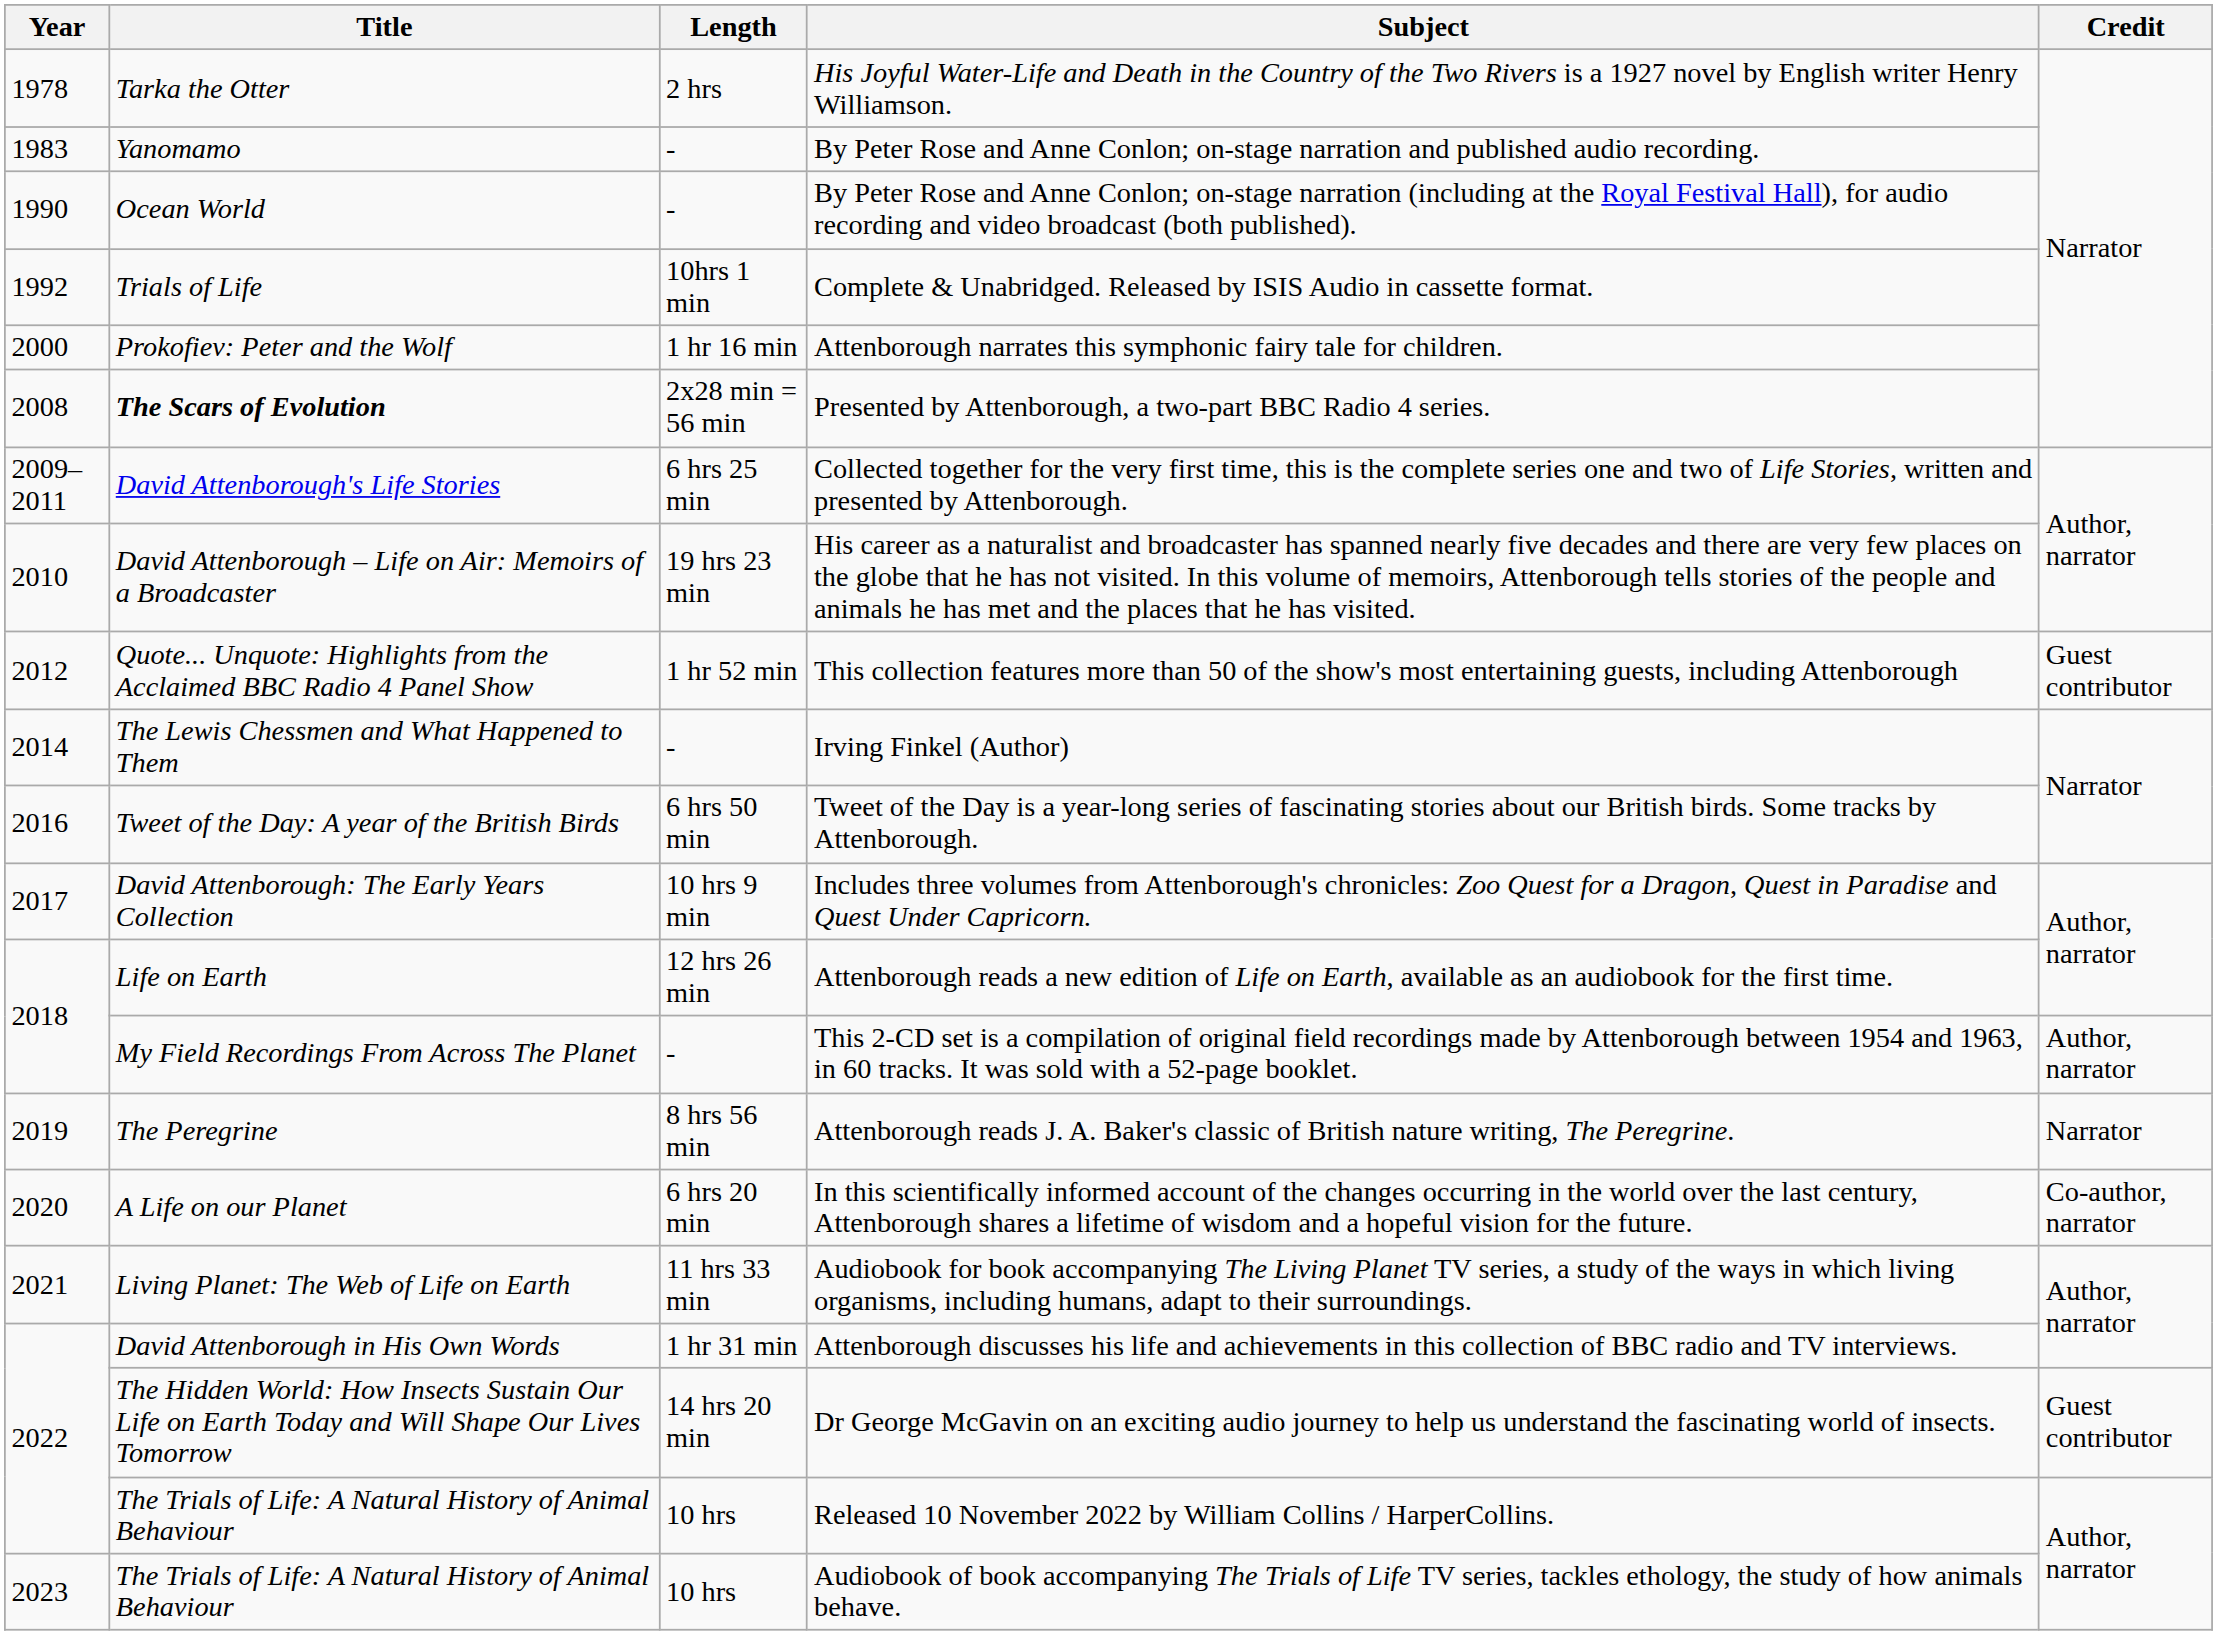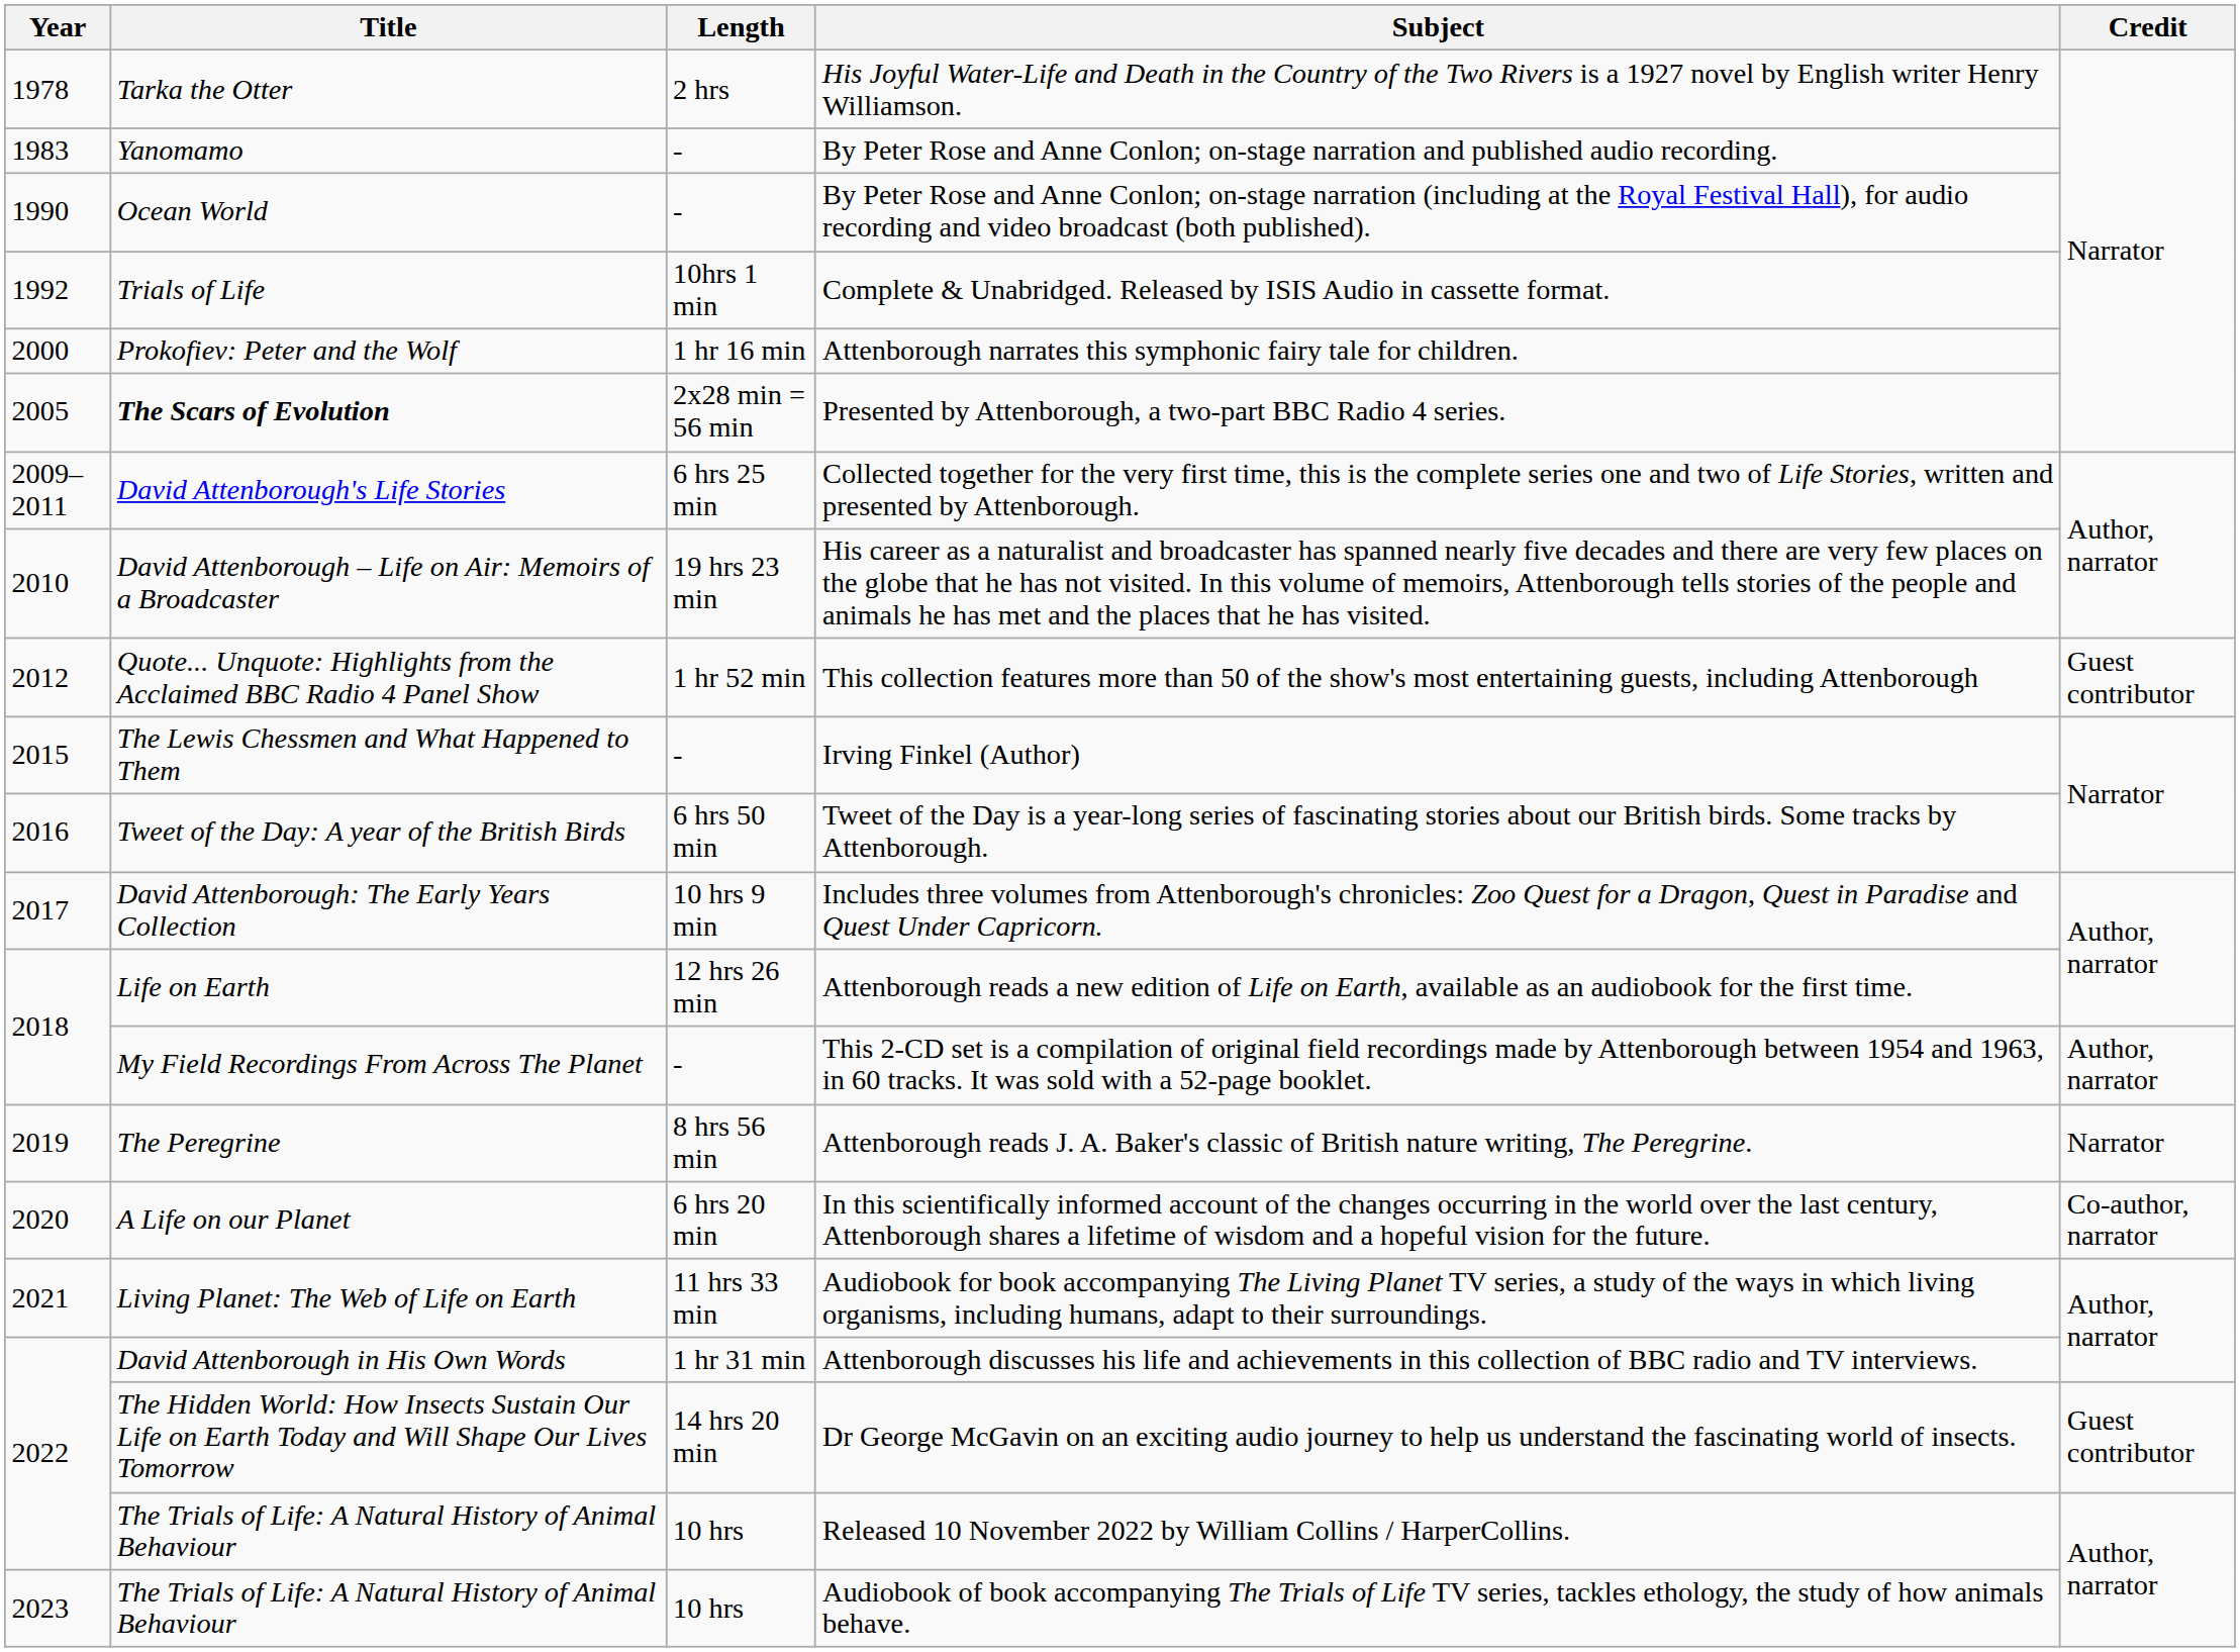 <table class="wikitable sortable">
 <tr>
 <th>Year</th>
 <th>Title</th>
 <th>Length</th>
 <th>Subject</th>
 <th>Credit</th>
 </tr>
 <tr>
 <td>1978</td>
 <td><em>Tarka the Otter</em></td>
 <td>2 hrs</td>
 <td><em>His Joyful Water-Life and Death in the Country of the Two Rivers</em> is a 1927 novel by English writer Henry Williamson.</td>
 <td rowspan="6">Narrator</td>
 </tr>
 <tr>
 <td>1983</td>
 <td><em>Yanomamo</em></td>
 <td>-</td>
 <td>By Peter Rose and Anne Conlon; on-stage narration and published audio recording.</td>
 </tr>
 <tr>
 <td>1990</td>
 <td><em>Ocean World</em></td>
 <td>-</td>
 <td align="left">By Peter Rose and Anne Conlon; on-stage narration (including at the <a href='#'>Royal Festival Hall</a>), for audio recording and video broadcast (both published).</td>
 </tr>
 <tr>
 <td>1992</td>
 <td><em>Trials of Life</em></td>
 <td>10hrs 1 min</td>
 <td>Complete & Unabridged. Released by ISIS Audio in cassette format.</td>
 </tr>
 <tr>
 <td>2000</td>
 <td><em>Prokofiev: Peter and the Wolf</em></td>
 <td>1 hr 16 min</td>
 <td>Attenborough narrates this symphonic fairy tale for children.</td>
 </tr>
 <tr>
-<td>2008</td>
+<td>2005</td>
 <td><strong><em>The Scars of Evolution</em></strong></td>
 <td>2x28 min = 56 min</td>
 <td>Presented by Attenborough, a two-part BBC Radio 4 series.</td>
 </tr>
 <tr>
 <td>2009–2011</td>
 <td><em><a href='#'>David Attenborough's Life Stories</a></em></td>
 <td>6 hrs 25 min</td>
 <td>Collected together for the very first time, this is the complete series one and two of <em>Life Stories</em>, written and presented by Attenborough.</td>
 <td rowspan="2">Author, narrator</td>
 </tr>
 <tr>
 <td>2010</td>
 <td><em>David Attenborough – Life on Air: Memoirs of a Broadcaster</em></td>
 <td>19 hrs 23 min</td>
 <td>His career as a naturalist and broadcaster has spanned nearly five decades and there are very few places on the globe that he has not visited. In this volume of memoirs, Attenborough tells stories of the people and animals he has met and the places that he has visited.</td>
 </tr>
 <tr>
 <td>2012</td>
 <td><em>Quote... Unquote: Highlights from the Acclaimed BBC Radio 4 Panel Show</em></td>
 <td>1 hr 52 min</td>
 <td>This collection features more than 50 of the show's most entertaining guests, including Attenborough</td>
 <td>Guest contributor</td>
 </tr>
 <tr>
-<td>2014</td>
+<td>2015</td>
 <td><em>The Lewis Chessmen and What Happened to Them</em></td>
 <td>-</td>
 <td>Irving Finkel (Author)</td>
 <td rowspan="2">Narrator</td>
 </tr>
 <tr>
 <td>2016</td>
 <td><em>Tweet of the Day: A year of the British Birds</em></td>
 <td>6 hrs 50 min</td>
 <td>Tweet of the Day is a year-long series of fascinating stories about our British birds. Some tracks by Attenborough.</td>
 </tr>
 <tr>
 <td>2017</td>
 <td><em>David Attenborough: The Early Years Collection</em></td>
 <td>10 hrs 9 min</td>
 <td>Includes three volumes from Attenborough's chronicles: <em>Zoo Quest for a Dragon</em>, <em>Quest in Paradise</em> and <em>Quest Under Capricorn.</em></td>
 <td rowspan="2">Author, narrator</td>
 </tr>
 <tr>
 <td rowspan="2">2018</td>
 <td><em>Life on Earth</em></td>
 <td>12 hrs 26 min</td>
 <td>Attenborough reads a new edition of <em>Life on Earth</em>, available as an audiobook for the first time.</td>
 </tr>
 <tr>
 <td><bdi><em>My Field Recordings From Across The Planet</em></bdi></td>
 <td>-</td>
 <td>This 2-CD set is a compilation of original field recordings made by Attenborough between 1954 and 1963, in 60 tracks. It was sold with a 52-page booklet.</td>
 <td>Author, narrator</td>
 </tr>
 <tr>
 <td>2019</td>
 <td><em>The Peregrine</em></td>
 <td>8 hrs 56 min</td>
 <td>Attenborough reads J. A. Baker's classic of British nature writing, <em>The Peregrine</em>.</td>
 <td>Narrator</td>
 </tr>
 <tr>
 <td>2020</td>
 <td><em>A Life on our Planet</em></td>
 <td>6 hrs 20 min</td>
 <td>In this scientifically informed account of the changes occurring in the world over the last century, Attenborough shares a lifetime of wisdom and a hopeful vision for the future.</td>
 <td>Co-author, narrator</td>
 </tr>
 <tr>
 <td>2021</td>
 <td><em>Living Planet: The Web of Life on Earth</em></td>
 <td>11 hrs 33 min</td>
 <td>Audiobook for book accompanying <em>The Living Planet</em> TV series, a study of the ways in which living organisms, including humans, adapt to their surroundings.</td>
 <td rowspan="2">Author, narrator</td>
 </tr>
 <tr>
 <td rowspan="3">2022</td>
 <td><em>David Attenborough in His Own Words</em></td>
 <td>1 hr 31 min</td>
 <td>Attenborough discusses his life and achievements in this collection of BBC radio and TV interviews.</td>
 </tr>
 <tr>
 <td><em>The Hidden World: How Insects Sustain Our Life on Earth Today and Will Shape Our Lives Tomorrow</em></td>
 <td>14 hrs 20 min</td>
 <td>Dr George McGavin on an exciting audio journey to help us understand the fascinating world of insects.</td>
 <td>Guest contributor</td>
 </tr>
 <tr>
 <td><em>The Trials of Life: A Natural History of Animal Behaviour</em></td>
 <td>10 hrs</td>
 <td>Released 10 November 2022 by William Collins / HarperCollins.</td>
 <td rowspan="2">Author, narrator</td>
 </tr>
 <tr>
 <td>2023</td>
 <td><em>The Trials of Life: A Natural History of Animal Behaviour</em></td>
 <td>10 hrs</td>
 <td>Audiobook of book accompanying <em>The Trials of Life</em> TV series, tackles ethology, the study of how animals behave.</td>
 </tr>
 </table>
